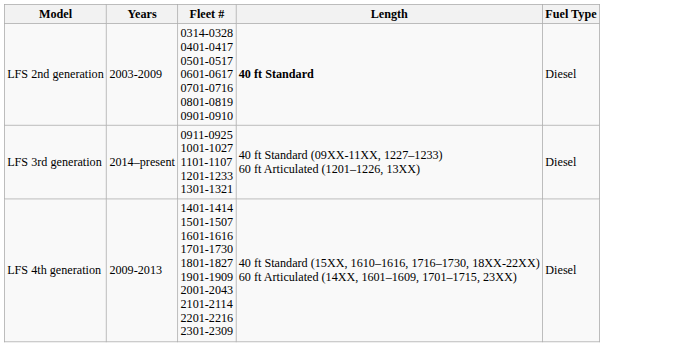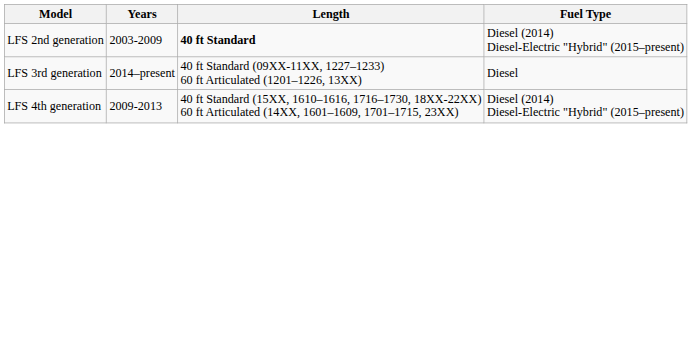 <table class="wikitable">
 <tr>
 <th>Model</th>
 <th>Years</th>
-<th>Fleet #</th>
 <th>Length</th>
 <th>Fuel Type</th>
 </tr>
 <tr>
 <td>LFS 2nd generation</td>
 <td>2003-2009</td>
-<td>0314-0328<br>0401-0417<br>0501-0517<br>0601-0617<br>0701-0716<br>0801-0819<br>0901-0910</td>
 <td><strong>40 ft Standard</strong></td>
-<td>Diesel</td>
+<td>Diesel (2014)<br>Diesel-Electric "Hybrid" (2015–present)</td>
 </tr>
 <tr>
 <td>LFS 3rd generation</td>
 <td>2014–present</td>
-<td>0911-0925<br>1001-1027<br>1101-1107<br>1201-1233<br>1301-1321</td>
 <td>40 ft Standard (09XX-11XX, 1227–1233)<br>60 ft Articulated (1201–1226, 13XX)</td>
 <td>Diesel</td>
 </tr>
 <tr>
 <td>LFS 4th generation</td>
 <td>2009-2013</td>
-<td>1401-1414<br>1501-1507<br>1601-1616<br>1701-1730<br>1801-1827<br>1901-1909<br>2001-2043<br>2101-2114<br>2201-2216<br>2301-2309</td>
 <td>40 ft Standard (15XX, 1610–1616, 1716–1730, 18XX-22XX)<br>60 ft Articulated (14XX, 1601–1609, 1701–1715, 23XX)</td>
-<td>Diesel</td>
+<td>Diesel (2014)<br>Diesel-Electric "Hybrid" (2015–present)</td>
 </tr>
 </table>
